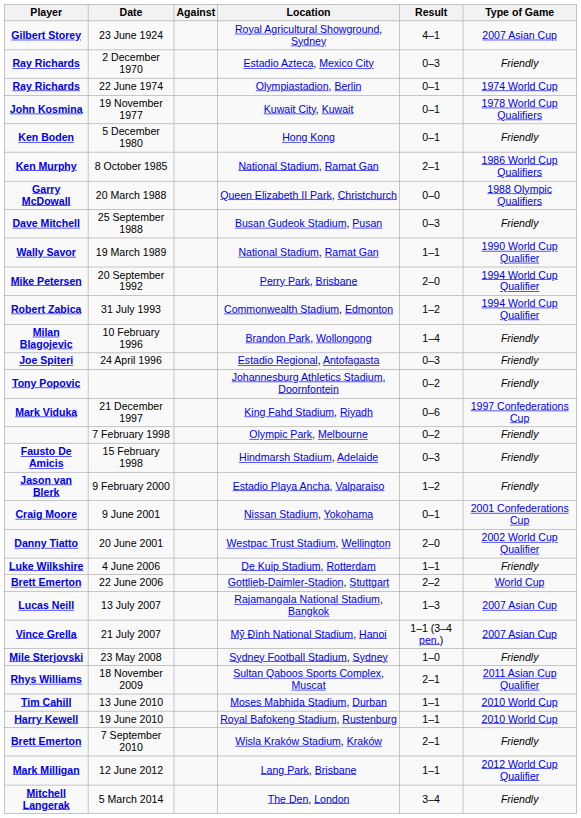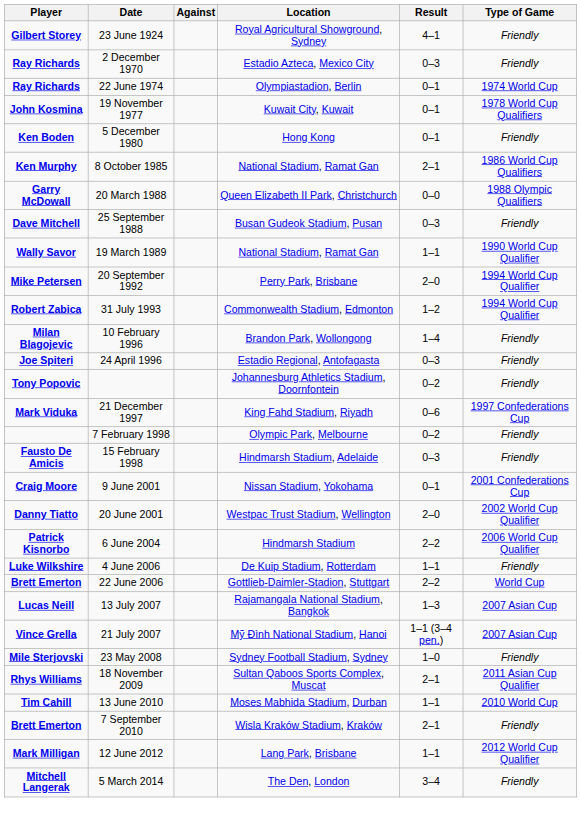 <table class="wikitable sortable" style="text-align:left;">
 <tr>
 <th>Player</th>
 <th>Date</th>
 <th>Against</th>
 <th>Location</th>
 <th>Result</th>
 <th>Type of Game</th>
 </tr>
 <tr>
 <td align=center><strong><a href='#'>Gilbert Storey</a></strong></td>
 <td align=center>23 June 1924</td>
 <td align=left></td>
 <td align=center><a href='#'>Royal Agricultural Showground</a>, <a href='#'>Sydney</a></td>
 <td align=center>4–1</td>
-<td align=center><a href='#'>2007 Asian Cup</a></td>
+<td align=center><em>Friendly</em></td>
 </tr>
 <tr>
 <td align=center><strong><a href='#'>Ray Richards</a></strong></td>
 <td align=center>2 December 1970</td>
 <td align=left></td>
 <td align=center><a href='#'>Estadio Azteca</a>, <a href='#'>Mexico City</a></td>
 <td align=center>0–3</td>
 <td align=center><em>Friendly</em></td>
 </tr>
 <tr>
 <td align=center><strong><a href='#'>Ray Richards</a></strong></td>
 <td align=center>22 June 1974</td>
 <td align=left></td>
 <td align=center><a href='#'>Olympiastadion</a>, <a href='#'>Berlin</a></td>
 <td align=center>0–1</td>
 <td align=center><a href='#'>1974 World Cup</a></td>
 </tr>
 <tr>
 <td align=center><strong><a href='#'>John Kosmina</a></strong></td>
 <td align=center>19 November 1977</td>
 <td align=left></td>
 <td align=center><a href='#'>Kuwait City</a>, <a href='#'>Kuwait</a></td>
 <td align=center>0–1</td>
 <td align=center><a href='#'>1978 World Cup Qualifiers</a></td>
 </tr>
 <tr>
 <td align=center><strong><a href='#'>Ken Boden</a></strong></td>
 <td align=center>5 December 1980</td>
 <td align=left></td>
 <td align=center><a href='#'>Hong Kong</a></td>
 <td align=center>0–1</td>
 <td align=center><em>Friendly</em></td>
 </tr>
 <tr>
 <td align=center><strong><a href='#'>Ken Murphy</a></strong></td>
 <td align=center>8 October 1985</td>
 <td align=left></td>
 <td align=center><a href='#'>National Stadium</a>, <a href='#'>Ramat Gan</a></td>
 <td align=center>2–1</td>
 <td align=center><a href='#'>1986 World Cup Qualifiers</a></td>
 </tr>
 <tr>
 <td align=center><strong><a href='#'>Garry McDowall</a></strong></td>
 <td align=center>20 March 1988</td>
 <td align=left></td>
 <td align=center><a href='#'>Queen Elizabeth II Park</a>, <a href='#'>Christchurch</a></td>
 <td align=center>0–0</td>
 <td align=center><a href='#'>1988 Olympic Qualifiers</a></td>
 </tr>
 <tr>
 <td align=center><strong><a href='#'>Dave Mitchell</a></strong></td>
 <td align=center>25 September 1988</td>
 <td align=left></td>
 <td align=center><a href='#'>Busan Gudeok Stadium</a>, <a href='#'>Pusan</a></td>
 <td align=center>0–3</td>
 <td align=center><em>Friendly</em></td>
 </tr>
 <tr>
 <td align=center><strong><a href='#'>Wally Savor</a></strong></td>
 <td align=center>19 March 1989</td>
 <td align=left></td>
 <td align=center><a href='#'>National Stadium</a>, <a href='#'>Ramat Gan</a></td>
 <td align=center>1–1</td>
 <td align=center><a href='#'>1990 World Cup Qualifier</a></td>
 </tr>
 <tr>
 <td align=center><strong><a href='#'>Mike Petersen</a></strong></td>
 <td align=center>20 September 1992</td>
 <td align=left></td>
 <td align=center><a href='#'>Perry Park</a>, <a href='#'>Brisbane</a></td>
 <td align=center>2–0</td>
 <td align=center><a href='#'>1994 World Cup Qualifier</a></td>
 </tr>
 <tr>
 <td align=center><strong><a href='#'>Robert Zabica</a></strong></td>
 <td align=center>31 July 1993</td>
 <td align=left></td>
 <td align=center><a href='#'>Commonwealth Stadium</a>, <a href='#'>Edmonton</a></td>
 <td align=center>1–2</td>
 <td align=center><a href='#'>1994 World Cup Qualifier</a></td>
 </tr>
 <tr>
 <td align=center><strong><a href='#'>Milan Blagojevic</a></strong></td>
 <td align=center>10 February 1996</td>
 <td align=left></td>
 <td align=center><a href='#'>Brandon Park</a>, <a href='#'>Wollongong</a></td>
 <td align=center>1–4</td>
 <td align=center><em>Friendly</em></td>
 </tr>
 <tr>
 <td align=center><strong><a href='#'>Joe Spiteri</a></strong></td>
 <td align=center>24 April 1996</td>
 <td align=left></td>
 <td align=center><a href='#'>Estadio Regional</a>, <a href='#'>Antofagasta</a></td>
 <td align=center>0–3</td>
 <td align=center><em>Friendly</em></td>
 </tr>
 <tr>
 <td align=center><strong><a href='#'>Tony Popovic</a></strong></td>
 <td align=center></td>
 <td align=left></td>
 <td align=center><a href='#'>Johannesburg Athletics Stadium</a>, <a href='#'>Doornfontein</a></td>
 <td align=center>0–2</td>
 <td align=center><em>Friendly</em></td>
 </tr>
 <tr>
 <td align=center><strong><a href='#'>Mark Viduka</a></strong></td>
 <td align=center>21 December 1997</td>
 <td align=left></td>
 <td align=center><a href='#'>King Fahd Stadium</a>, <a href='#'>Riyadh</a></td>
 <td align=center>0–6</td>
 <td align=center><a href='#'>1997 Confederations Cup</a></td>
 </tr>
 <tr>
 <td align=center><strong></strong></td>
 <td align=center>7 February 1998</td>
 <td align=left></td>
 <td align=center><a href='#'>Olympic Park</a>, <a href='#'>Melbourne</a></td>
 <td align=center>0–2</td>
 <td align=center><em>Friendly</em></td>
 </tr>
 <tr>
 <td align=center><strong><a href='#'>Fausto De Amicis</a></strong></td>
 <td align=center>15 February 1998</td>
 <td align=left></td>
 <td align=center><a href='#'>Hindmarsh Stadium</a>, <a href='#'>Adelaide</a></td>
 <td align=center>0–3</td>
 <td align=center><em>Friendly</em></td>
 </tr>
 <tr>
-<td align=center><strong><a href='#'>Jason van Blerk</a></strong></td>
-<td align=center>9 February 2000</td>
-<td align=left></td>
-<td align=center><a href='#'>Estadio Playa Ancha</a>, <a href='#'>Valparaiso</a></td>
-<td align=center>1–2</td>
-<td align=center><em>Friendly</em></td>
-</tr>
-<tr>
 <td align=center><strong><a href='#'>Craig Moore</a></strong></td>
 <td align=center>9 June 2001</td>
 <td align=left></td>
 <td align=center><a href='#'>Nissan Stadium</a>, <a href='#'>Yokohama</a></td>
 <td align=center>0–1</td>
 <td align=center><a href='#'>2001 Confederations Cup</a></td>
 </tr>
 <tr>
 <td align=center><strong><a href='#'>Danny Tiatto</a></strong></td>
 <td align=center>20 June 2001</td>
 <td align=left></td>
 <td align=center><a href='#'>Westpac Trust Stadium</a>, <a href='#'>Wellington</a></td>
 <td align=center>2–0</td>
 <td align=center><a href='#'>2002 World Cup Qualifier</a></td>
+</tr>
+<tr>
+<td align=center><strong><a href='#'>Patrick Kisnorbo</a></strong></td>
+<td align=center>6 June 2004</td>
+<td align=left></td>
+<td align=center><a href='#'>Hindmarsh Stadium</a></td>
+<td align=center>2–2</td>
+<td align=center><a href='#'>2006 World Cup Qualifier</a></td>
 </tr>
 <tr>
 <td align=center><strong><a href='#'>Luke Wilkshire</a></strong></td>
 <td align=center>4 June 2006</td>
 <td align=left></td>
 <td align=center><a href='#'>De Kuip Stadium</a>, <a href='#'>Rotterdam</a></td>
 <td align=center>1–1</td>
 <td align=center><em>Friendly</em></td>
 </tr>
 <tr>
 <td align=center><strong><a href='#'>Brett Emerton</a></strong></td>
 <td align=center>22 June 2006</td>
 <td align=left></td>
 <td align=center><a href='#'>Gottlieb-Daimler-Stadion</a>, <a href='#'>Stuttgart</a></td>
 <td align=center>2–2</td>
 <td align=center><a href='#'>World Cup</a></td>
 </tr>
 <tr>
 <td align=center><strong><a href='#'>Lucas Neill</a></strong></td>
 <td align=center>13 July 2007</td>
 <td align=left></td>
 <td align=center><a href='#'>Rajamangala National Stadium</a>, <a href='#'>Bangkok</a></td>
 <td align=center>1–3</td>
 <td align=center><a href='#'>2007 Asian Cup</a></td>
 </tr>
 <tr>
 <td align=center><strong><a href='#'>Vince Grella</a></strong></td>
 <td align=center>21 July 2007</td>
 <td align=left></td>
 <td align=center><a href='#'>Mỹ Đình National Stadium</a>, <a href='#'>Hanoi</a></td>
 <td align=center>1–1 (3–4 <a href='#'>pen.</a>)</td>
 <td align=center><a href='#'>2007 Asian Cup</a></td>
 </tr>
 <tr>
 <td align=center><strong><a href='#'>Mile Sterjovski</a></strong></td>
 <td align=center>23 May 2008</td>
 <td align=left></td>
 <td align=center><a href='#'>Sydney Football Stadium</a>, <a href='#'>Sydney</a></td>
 <td align=center>1–0</td>
 <td align=center><em>Friendly</em></td>
 </tr>
 <tr>
 <td align=center><strong><a href='#'>Rhys Williams</a></strong></td>
 <td align=center>18 November 2009</td>
 <td align=left></td>
 <td align=center><a href='#'>Sultan Qaboos Sports Complex</a>, <a href='#'>Muscat</a></td>
 <td align=center>2–1</td>
 <td align=center><a href='#'>2011 Asian Cup Qualifier</a></td>
 </tr>
 <tr>
 <td align=center><strong><a href='#'>Tim Cahill</a></strong></td>
 <td align=center>13 June 2010</td>
 <td align=left></td>
 <td align=center><a href='#'>Moses Mabhida Stadium</a>, <a href='#'>Durban</a></td>
 <td align=center>1–1</td>
 <td align=center><a href='#'>2010 World Cup</a></td>
 </tr>
 <tr>
-<td align=center><strong><a href='#'>Harry Kewell</a></strong></td>
-<td align=center>19 June 2010</td>
-<td align=left></td>
-<td align=center><a href='#'>Royal Bafokeng Stadium</a>, <a href='#'>Rustenburg</a></td>
-<td align=center>1–1</td>
-<td align=center><a href='#'>2010 World Cup</a></td>
-</tr>
-<tr>
 <td align=center><strong><a href='#'>Brett Emerton</a></strong></td>
 <td align=center>7 September 2010</td>
 <td align=left></td>
 <td align=center><a href='#'>Wisla Kraków Stadium</a>, <a href='#'>Kraków</a></td>
 <td align=center>2–1</td>
 <td align=center><em>Friendly</em></td>
 </tr>
 <tr>
 <td align=center><strong><a href='#'>Mark Milligan</a></strong></td>
 <td align=center>12 June 2012</td>
 <td align=left></td>
 <td align=center><a href='#'>Lang Park</a>, <a href='#'>Brisbane</a></td>
 <td align=center>1–1</td>
 <td align=center><a href='#'>2012 World Cup Qualifier</a></td>
 </tr>
 <tr>
 <td align=center><strong><a href='#'>Mitchell Langerak</a></strong></td>
 <td align=center>5 March 2014</td>
 <td align=left></td>
 <td align=center><a href='#'>The Den</a>, <a href='#'>London</a></td>
 <td align=center>3–4</td>
 <td align=center><em>Friendly</em></td>
 </tr>
 </table>
